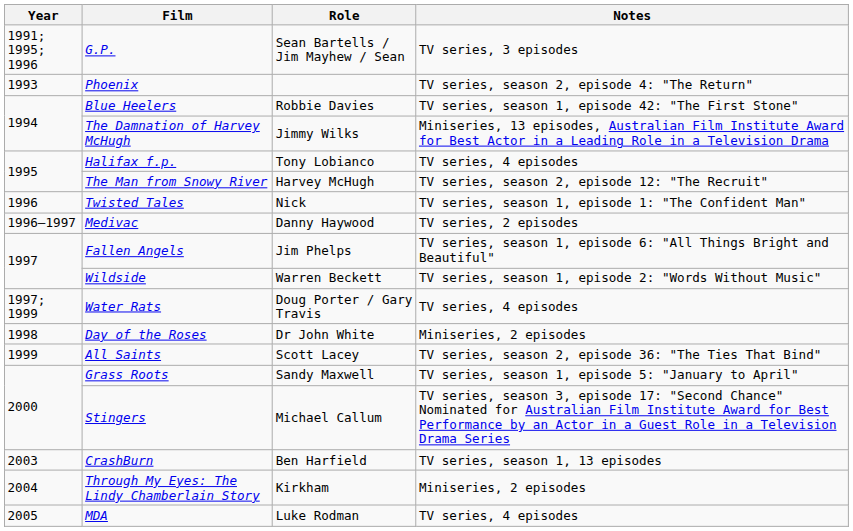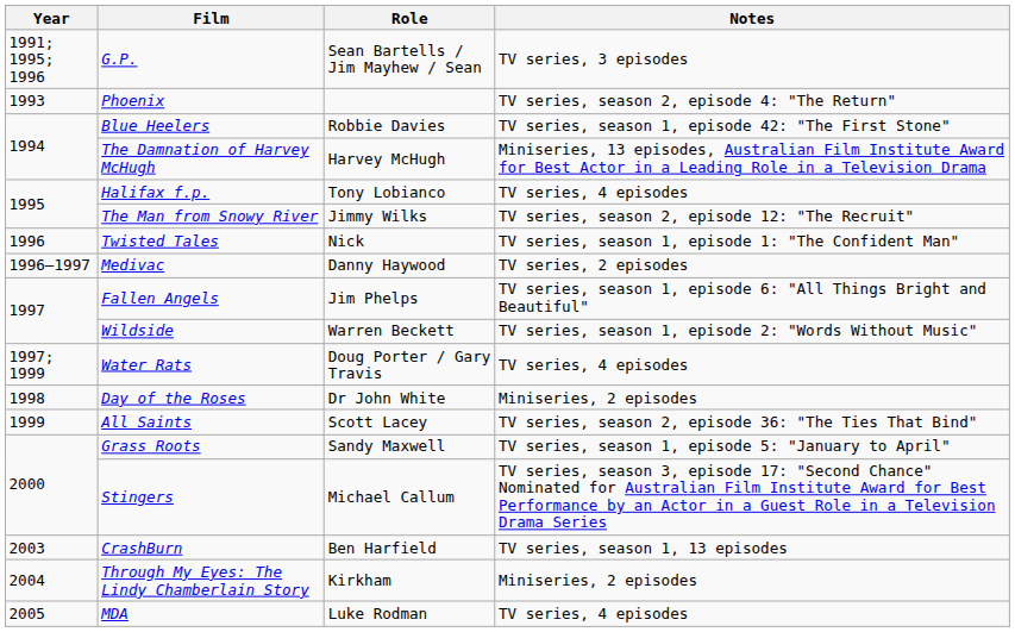 <table class="wikitable">
 <tr>
 <th>Year</th>
 <th>Film</th>
 <th>Role</th>
 <th>Notes</th>
 </tr>
 <tr>
 <td rowspan=>1991; 1995; 1996</td>
 <td><em><a href='#'>G.P.</a></em></td>
 <td>Sean Bartells / Jim Mayhew / Sean</td>
 <td>TV series, 3 episodes</td>
 </tr>
 <tr>
 <td rowspan=>1993</td>
 <td><em><a href='#'>Phoenix</a></em></td>
 <td></td>
 <td>TV series, season 2, episode 4: "The Return"</td>
 </tr>
 <tr>
 <td rowspan= 2>1994</td>
 <td><em><a href='#'>Blue Heelers</a></em></td>
 <td>Robbie Davies</td>
 <td>TV series, season 1, episode 42: "The First Stone"</td>
 </tr>
 <tr>
 <td><em><a href='#'>The Damnation of Harvey McHugh</a></em></td>
-<td>Jimmy Wilks</td>
+<td>Harvey McHugh</td>
 <td>Miniseries, 13 episodes, <a href='#'>Australian Film Institute Award for Best Actor in a Leading Role in a Television Drama</a></td>
 </tr>
 <tr>
 <td rowspan= 2>1995</td>
 <td><em><a href='#'>Halifax f.p.</a></em></td>
 <td>Tony Lobianco</td>
 <td>TV series, 4 episodes</td>
 </tr>
 <tr>
 <td><em><a href='#'>The Man from Snowy River</a></em></td>
-<td>Harvey McHugh</td>
+<td>Jimmy Wilks</td>
 <td>TV series, season 2, episode 12: "The Recruit"</td>
 </tr>
 <tr>
 <td>1996</td>
 <td><em><a href='#'>Twisted Tales</a></em></td>
 <td>Nick</td>
 <td>TV series, season 1, episode 1: "The Confident Man"</td>
 </tr>
 <tr>
 <td>1996–1997</td>
 <td><em><a href='#'>Medivac</a></em></td>
 <td>Danny Haywood</td>
 <td>TV series, 2 episodes</td>
 </tr>
 <tr>
 <td rowspan= 2>1997</td>
 <td><em><a href='#'>Fallen Angels</a></em></td>
 <td>Jim Phelps</td>
 <td>TV series, season 1, episode 6: "All Things Bright and Beautiful"</td>
 </tr>
 <tr>
 <td><em><a href='#'>Wildside</a></em></td>
 <td>Warren Beckett</td>
 <td>TV series, season 1, episode 2: "Words Without Music"</td>
 </tr>
 <tr>
 <td>1997; 1999</td>
 <td><em><a href='#'>Water Rats</a></em></td>
 <td>Doug Porter / Gary Travis</td>
 <td>TV series, 4 episodes</td>
 </tr>
 <tr>
 <td>1998</td>
 <td><em><a href='#'>Day of the Roses</a></em></td>
 <td>Dr John White</td>
 <td>Miniseries, 2 episodes</td>
 </tr>
 <tr>
 <td>1999</td>
 <td><em><a href='#'>All Saints</a></em></td>
 <td>Scott Lacey</td>
 <td>TV series, season 2, episode 36: "The Ties That Bind"</td>
 </tr>
 <tr>
 <td rowspan= 2>2000</td>
 <td><em><a href='#'>Grass Roots</a></em></td>
 <td>Sandy Maxwell</td>
 <td>TV series, season 1, episode 5: "January to April"</td>
 </tr>
 <tr>
 <td><em><a href='#'>Stingers</a></em></td>
 <td>Michael Callum</td>
 <td>TV series, season 3, episode 17: "Second Chance"<br>Nominated for <a href='#'>Australian Film Institute Award for Best Performance by an Actor in a Guest Role in a Television Drama Series</a></td>
 </tr>
 <tr>
 <td rowspan= 1>2003</td>
 <td><em><a href='#'>CrashBurn</a></em></td>
 <td>Ben Harfield</td>
 <td>TV series, season 1, 13 episodes</td>
 </tr>
 <tr>
 <td>2004</td>
 <td><em><a href='#'>Through My Eyes: The Lindy Chamberlain Story</a></em></td>
 <td>Kirkham</td>
 <td>Miniseries, 2 episodes</td>
 </tr>
 <tr>
 <td>2005</td>
 <td><em><a href='#'>MDA</a></em></td>
 <td>Luke Rodman</td>
 <td>TV series, 4 episodes</td>
 </tr>
 </table>
